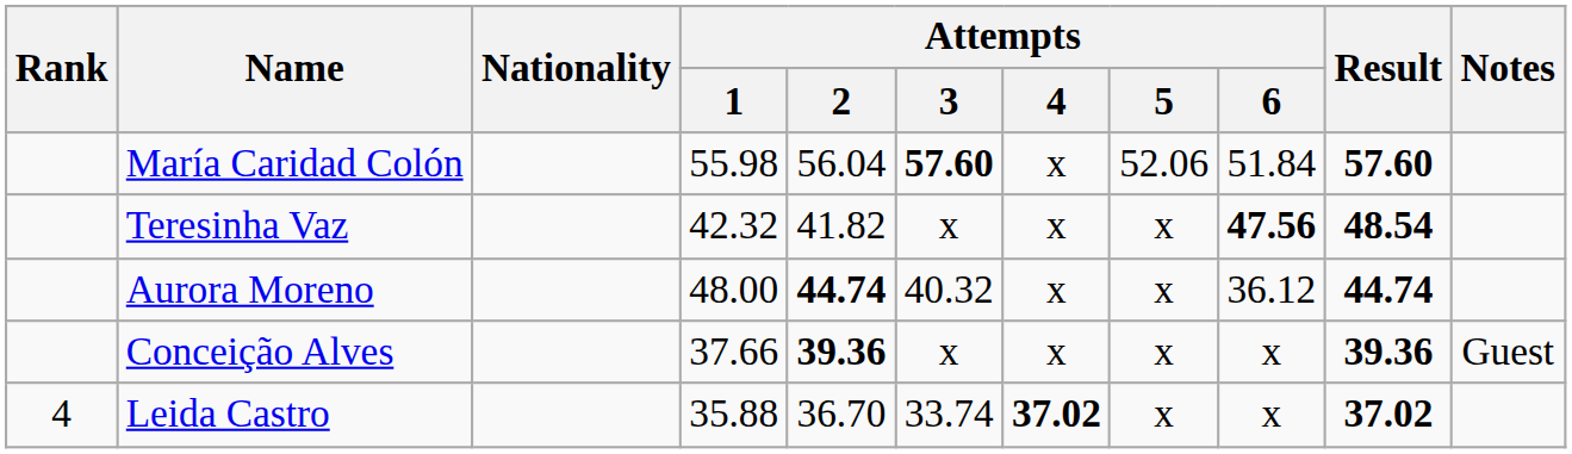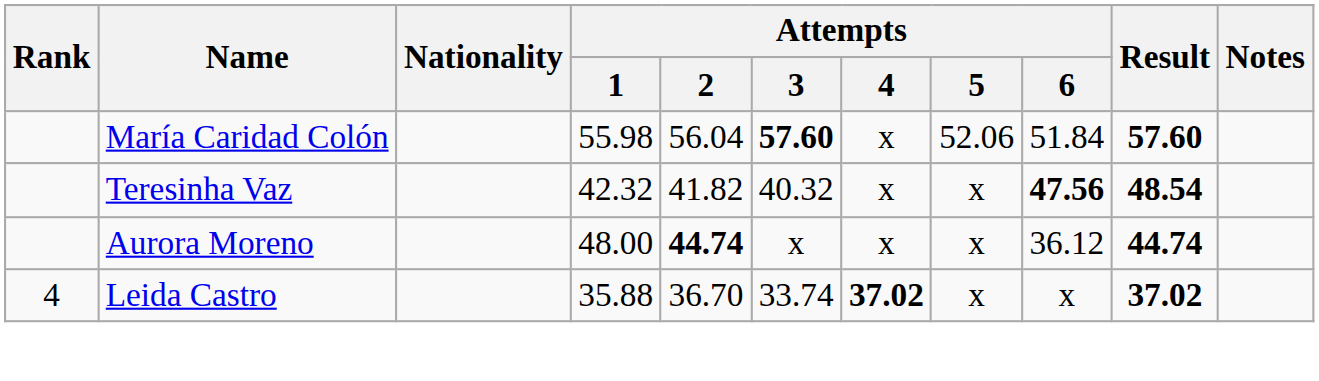 <table class="wikitable sortable" style="text-align:center">
 <tr>
 <th rowspan=2>Rank</th>
 <th rowspan=2>Name</th>
 <th rowspan=2>Nationality</th>
 <th colspan=6>Attempts</th>
 <th rowspan=2>Result</th>
 <th rowspan=2>Notes</th>
 </tr>
 <tr>
 <th>1</th>
 <th>2</th>
 <th>3</th>
 <th>4</th>
 <th>5</th>
 <th>6</th>
 </tr>
 <tr>
 <td align=center></td>
 <td align=left><a href='#'>María Caridad Colón</a></td>
 <td align=left></td>
 <td>55.98</td>
 <td>56.04</td>
 <td><strong>57.60</strong></td>
 <td>x</td>
 <td>52.06</td>
 <td>51.84</td>
 <td><strong>57.60</strong></td>
 <td></td>
 </tr>
 <tr>
 <td align=center></td>
 <td align=left><a href='#'>Teresinha Vaz</a></td>
 <td align=left></td>
 <td>42.32</td>
 <td>41.82</td>
-<td>x</td>
+<td>40.32</td>
 <td>x</td>
 <td>x</td>
 <td><strong>47.56</strong></td>
 <td><strong>48.54</strong></td>
 <td></td>
 </tr>
 <tr>
 <td align=center></td>
 <td align=left><a href='#'>Aurora Moreno</a></td>
 <td align=left></td>
 <td>48.00</td>
 <td><strong>44.74</strong></td>
-<td>40.32</td>
+<td>x</td>
 <td>x</td>
 <td>x</td>
 <td>36.12</td>
 <td><strong>44.74</strong></td>
 <td></td>
-</tr>
-<tr>
-<td align=center></td>
-<td align=left><a href='#'>Conceição Alves</a></td>
-<td align=left></td>
-<td>37.66</td>
-<td><strong>39.36</strong></td>
-<td>x</td>
-<td>x</td>
-<td>x</td>
-<td>x</td>
-<td><strong>39.36</strong></td>
-<td>Guest</td>
 </tr>
 <tr>
 <td align=center>4</td>
 <td align=left><a href='#'>Leida Castro</a></td>
 <td align=left></td>
 <td>35.88</td>
 <td>36.70</td>
 <td>33.74</td>
 <td><strong>37.02</strong></td>
 <td>x</td>
 <td>x</td>
 <td><strong>37.02</strong></td>
 <td></td>
 </tr>
 </table>
